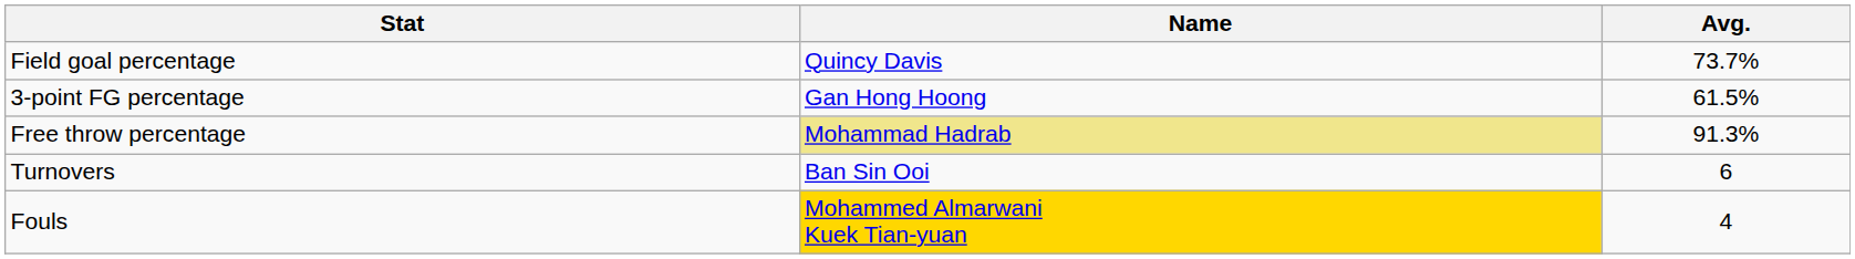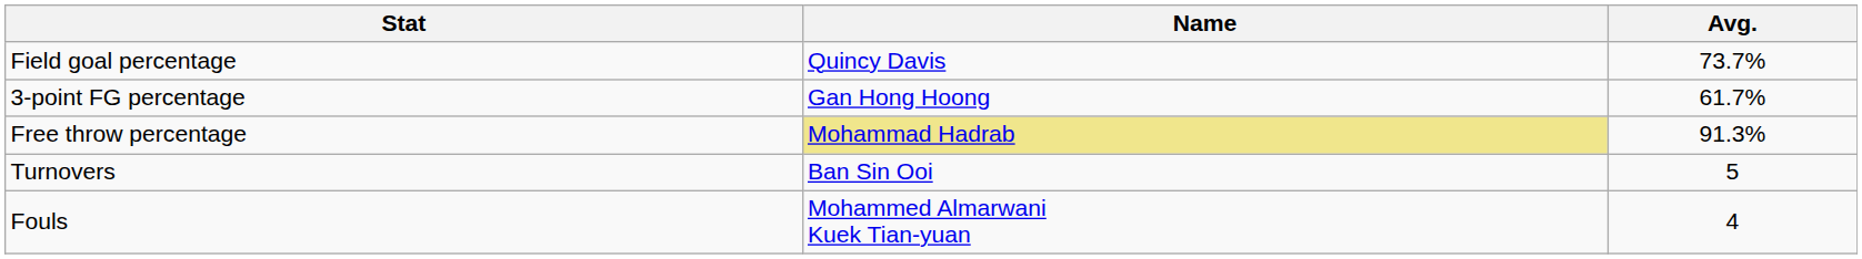 <table class=wikitable width=100%>
 <tr>
 <th>Stat</th>
 <th>Name</th>
 <th>Avg.</th>
 </tr>
 <tr>
 <td>Field goal percentage</td>
 <td> <a href='#'>Quincy Davis</a></td>
 <td align=center>73.7%</td>
 </tr>
 <tr>
 <td>3-point FG percentage</td>
 <td> <a href='#'>Gan Hong Hoong</a></td>
-<td align=center>61.5%</td>
+<td align=center>61.7%</td>
 </tr>
 <tr>
 <td>Free throw percentage</td>
 <td style="background: khaki;"> <a href='#'>Mohammad Hadrab</a></td>
 <td align=center>91.3%</td>
 </tr>
 <tr>
 <td>Turnovers</td>
 <td> <a href='#'>Ban Sin Ooi</a></td>
-<td align=center>6</td>
+<td align=center>5</td>
 </tr>
 <tr>
 <td>Fouls</td>
-<td style="background: gold;"> <a href='#'>Mohammed Almarwani</a><br> <a href='#'>Kuek Tian-yuan</a></td>
+<td> <a href='#'>Mohammed Almarwani</a><br> <a href='#'>Kuek Tian-yuan</a></td>
 <td align=center>4</td>
 </tr>
 </table>
